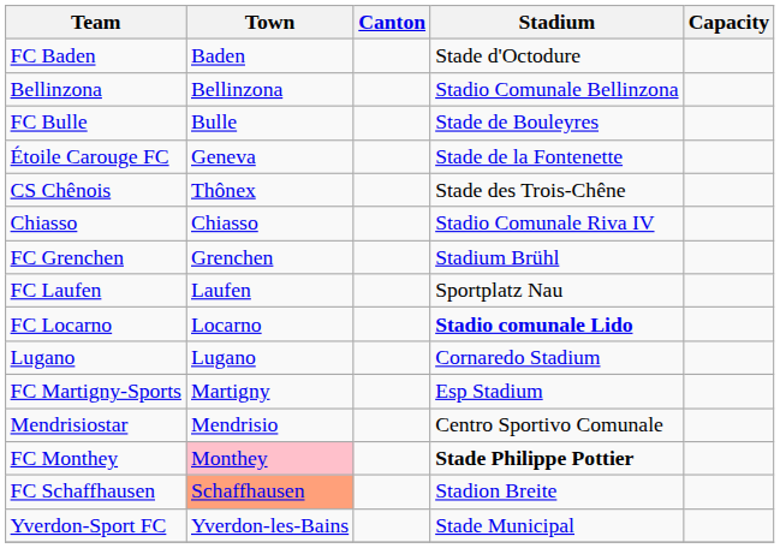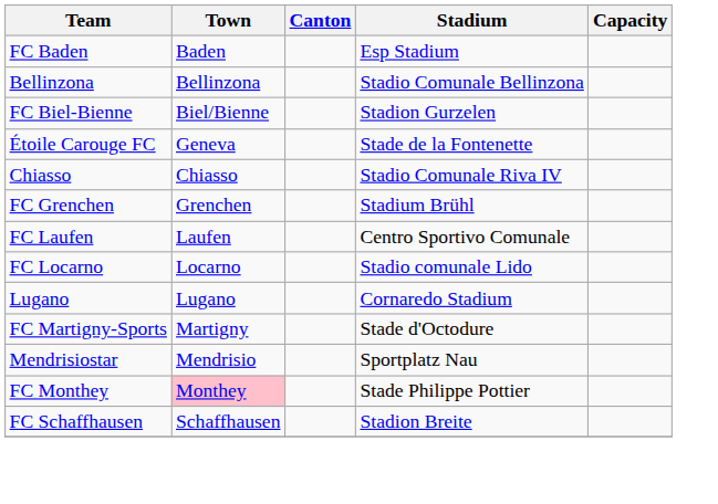 <table class="wikitable sortable" style="text-align: left;">
 <tr>
 <th>Team</th>
 <th>Town</th>
 <th><a href='#'>Canton</a></th>
 <th>Stadium</th>
 <th>Capacity</th>
 </tr>
 <tr>
 <td><a href='#'>FC Baden</a></td>
 <td><a href='#'>Baden</a></td>
 <td></td>
-<td>Stade d'Octodure</td>
+<td><a href='#'>Esp Stadium</a></td>
 <td></td>
 </tr>
 <tr>
 <td><a href='#'>Bellinzona</a></td>
 <td><a href='#'>Bellinzona</a></td>
 <td></td>
 <td><a href='#'>Stadio Comunale Bellinzona</a></td>
 <td></td>
 </tr>
 <tr>
-<td><a href='#'>FC Bulle</a></td>
-<td><a href='#'>Bulle</a></td>
+<td><a href='#'>FC Biel-Bienne</a></td>
+<td><a href='#'>Biel/Bienne</a></td>
 <td></td>
-<td><a href='#'>Stade de Bouleyres</a></td>
+<td><a href='#'>Stadion Gurzelen</a></td>
 <td></td>
 </tr>
 <tr>
 <td><a href='#'>Étoile Carouge FC</a></td>
 <td><a href='#'>Geneva</a></td>
 <td></td>
 <td><a href='#'>Stade de la Fontenette</a></td>
-<td></td>
-</tr>
-<tr>
-<td><a href='#'>CS Chênois</a></td>
-<td><a href='#'>Thônex</a></td>
-<td></td>
-<td>Stade des Trois-Chêne</td>
 <td></td>
 </tr>
 <tr>
 <td><a href='#'>Chiasso</a></td>
 <td><a href='#'>Chiasso</a></td>
 <td></td>
 <td><a href='#'>Stadio Comunale Riva IV</a></td>
 <td></td>
 </tr>
 <tr>
 <td><a href='#'>FC Grenchen</a></td>
 <td><a href='#'>Grenchen</a></td>
 <td></td>
 <td><a href='#'>Stadium Brühl</a></td>
 <td></td>
 </tr>
 <tr>
 <td><a href='#'>FC Laufen</a></td>
 <td><a href='#'>Laufen</a></td>
 <td></td>
-<td>Sportplatz Nau</td>
+<td>Centro Sportivo Comunale</td>
 <td></td>
 </tr>
 <tr>
 <td><a href='#'>FC Locarno</a></td>
 <td><a href='#'>Locarno</a></td>
 <td></td>
-<td><strong><a href='#'>Stadio comunale Lido</a></strong></td>
+<td><a href='#'>Stadio comunale Lido</a></td>
 <td></td>
 </tr>
 <tr>
 <td><a href='#'>Lugano</a></td>
 <td><a href='#'>Lugano</a></td>
 <td></td>
 <td><a href='#'>Cornaredo Stadium</a></td>
 <td></td>
 </tr>
 <tr>
 <td><a href='#'>FC Martigny-Sports</a></td>
 <td><a href='#'>Martigny</a></td>
 <td></td>
-<td><a href='#'>Esp Stadium</a></td>
+<td>Stade d'Octodure</td>
 <td></td>
 </tr>
 <tr>
 <td><a href='#'>Mendrisiostar</a></td>
 <td><a href='#'>Mendrisio</a></td>
 <td></td>
-<td>Centro Sportivo Comunale</td>
+<td>Sportplatz Nau</td>
 <td></td>
 </tr>
 <tr>
 <td><a href='#'>FC Monthey</a></td>
 <td style="background: pink;"><a href='#'>Monthey</a></td>
 <td></td>
-<td><strong>Stade Philippe Pottier</strong></td>
+<td>Stade Philippe Pottier</td>
 <td></td>
 </tr>
 <tr>
 <td><a href='#'>FC Schaffhausen</a></td>
-<td style="background: lightsalmon;"><a href='#'>Schaffhausen</a></td>
+<td><a href='#'>Schaffhausen</a></td>
 <td></td>
 <td><a href='#'>Stadion Breite</a></td>
 <td></td>
 </tr>
 <tr>
-<td><a href='#'>Yverdon-Sport FC</a></td>
-<td><a href='#'>Yverdon-les-Bains</a></td>
-<td></td>
-<td><a href='#'>Stade Municipal</a></td>
-<td></td>
-</tr>
-<tr>
 </tr>
 </table>
